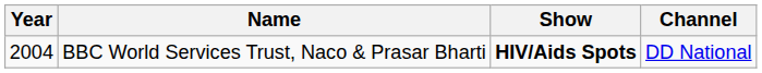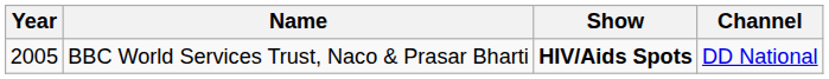 <table class="wikitable sortable" style="text-align:center;">
 <tr>
 <th>Year</th>
 <th>Name</th>
 <th>Show</th>
 <th>Channel</th>
 </tr>
 <tr>
-<td>2004</td>
+<td>2005</td>
 <td>BBC World Services Trust, Naco & Prasar Bharti</td>
 <td><strong>HIV/Aids Spots</strong></td>
 <td><a href='#'>DD National</a></td>
 </tr>
 </table>
